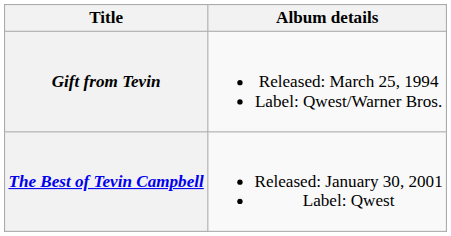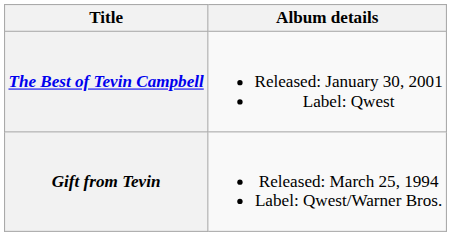 <table class="wikitable plainrowheaders" style="text-align:center;">
 <tr>
 <th scope="col" rowspan="1">Title</th>
 <th scope="col" rowspan="1">Album details</th>
 </tr>
 <tr>
+<th scope="row"><em><a href='#'>The Best of Tevin Campbell</a></em></th>
+<td><br><ul><li>Released: January 30, 2001</li><li>Label: Qwest</li></ul></td>
+</tr>
+<tr>
 <th scope="row"><em>Gift from Tevin</em></th>
 <td><br><ul><li>Released: March 25, 1994</li><li>Label: Qwest/Warner Bros.</li></ul></td>
 </tr>
-<tr>
-<th scope="row"><em><a href='#'>The Best of Tevin Campbell</a></em></th>
-<td><br><ul><li>Released: January 30, 2001</li><li>Label: Qwest</li></ul></td>
-</tr>
 </table>
